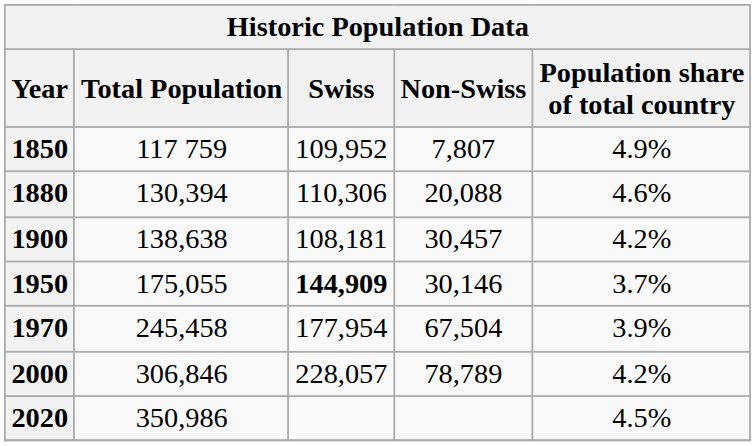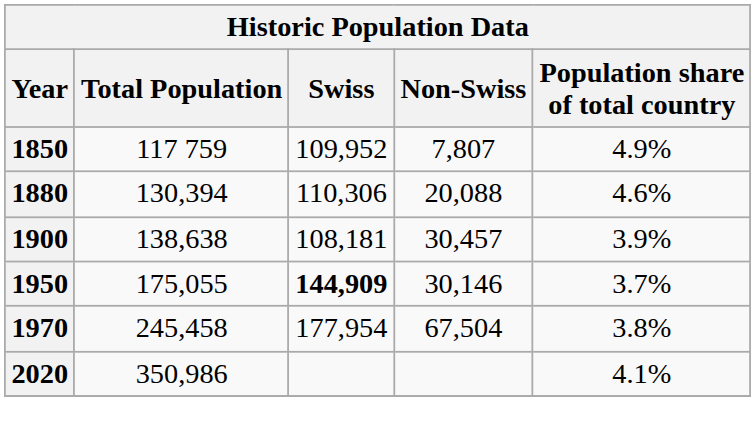 <table class="wikitable collapsible">
 <tr>
 <th colspan="5">Historic Population Data</th>
 </tr>
 <tr>
 <th>Year</th>
 <th>Total Population</th>
 <th>Swiss</th>
 <th>Non-Swiss</th>
 <th>Population share <br>of total country</th>
 </tr>
 <tr>
 <th scope="row">1850</th>
 <td rowspan="1" align="center">117 759</td>
 <td rowspan="1" align="center">109,952</td>
 <td rowspan="1" align="center">7,807</td>
 <td align="center">4.9%</td>
 </tr>
 <tr>
 <th>1880</th>
 <td rowspan="1" align="center">130,394</td>
 <td rowspan="1" align="center">110,306</td>
 <td rowspan="1" align="center">20,088</td>
 <td align="center"align="center">4.6%</td>
 </tr>
 <tr>
 <th scope="row">1900</th>
 <td rowspan="1" align="center">138,638</td>
 <td rowspan="1" align="center">108,181</td>
 <td align="center">30,457</td>
-<td align="center">4.2%</td>
+<td align="center">3.9%</td>
 </tr>
 <tr>
 <th scope="row">1950</th>
 <td rowspan="1" align="center">175,055</td>
 <td rowspan="1" align="center"><strong>144,909</strong></td>
 <td rowspan="1" align="center">30,146</td>
 <td align="center">3.7%</td>
 </tr>
 <tr>
 <th scope="row">1970</th>
 <td align="center">245,458</td>
 <td align="center">177,954</td>
 <td rowspan="1" align="center">67,504</td>
-<td align="center">3.9%</td>
-</tr>
-<tr>
-<th>2000</th>
-<td align="center">306,846</td>
-<td align="center">228,057</td>
-<td align="center">78,789</td>
-<td align="center">4.2%</td>
+<td align="center">3.8%</td>
 </tr>
 <tr>
 <th scope="row">2020</th>
 <td align="center">350,986</td>
 <td align="center"></td>
 <td align="center"></td>
-<td align="center">4.5%</td>
+<td align="center">4.1%</td>
 </tr>
 <tr>
 </tr>
 </table>
